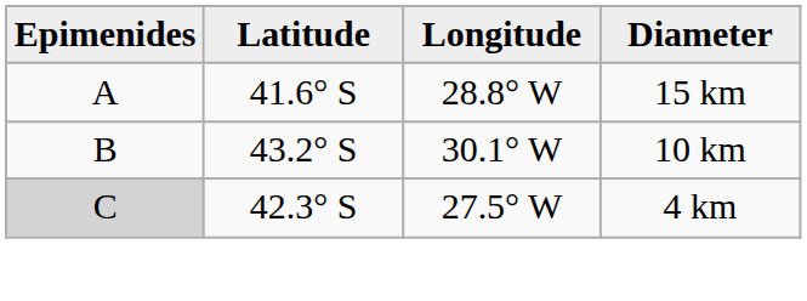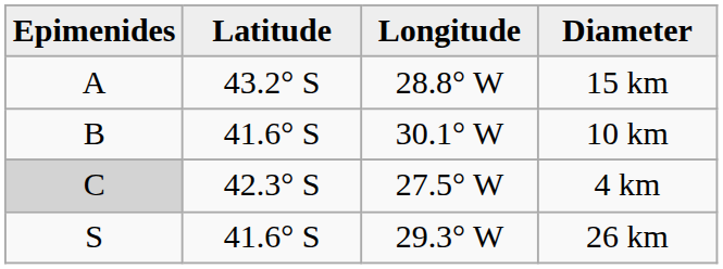 <table class="wikitable">
 <tr>
 <th width="25%" style="background:#eeeeee;">Epimenides</th>
 <th width="25%" style="background:#eeeeee;">Latitude</th>
 <th width="25%" style="background:#eeeeee;">Longitude</th>
 <th width="25%" style="background:#eeeeee;">Diameter</th>
 </tr>
 <tr>
 <td align="center">A</td>
-<td align="center">41.6° S</td>
+<td align="center">43.2° S</td>
 <td align="center">28.8° W</td>
 <td align="center">15 km</td>
 </tr>
 <tr>
 <td align="center">B</td>
-<td align="center">43.2° S</td>
+<td align="center">41.6° S</td>
 <td align="center">30.1° W</td>
 <td align="center">10 km</td>
 </tr>
 <tr>
 <td align="center" style="background: lightgrey;">C</td>
 <td align="center">42.3° S</td>
 <td align="center">27.5° W</td>
 <td align="center">4 km</td>
 </tr>
+<tr>
+<td align="center">S</td>
+<td align="center">41.6° S</td>
+<td align="center">29.3° W</td>
+<td align="center">26 km</td>
+</tr>
 </table>
